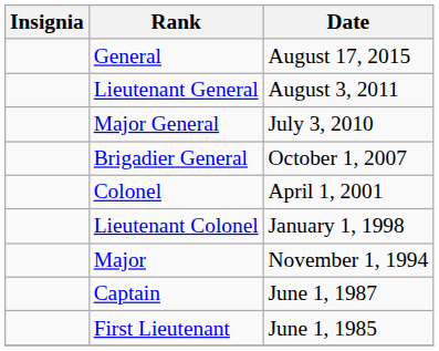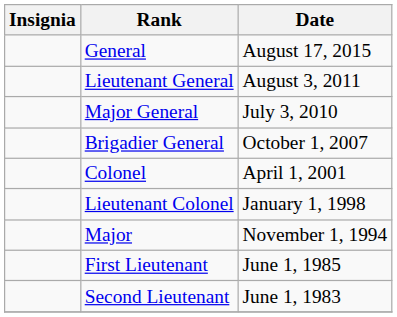 <table class="wikitable">
 <tr>
 <th>Insignia</th>
 <th>Rank</th>
 <th>Date</th>
 </tr>
 <tr>
 <td></td>
 <td><a href='#'>General</a></td>
 <td>August 17, 2015</td>
 </tr>
 <tr>
 <td></td>
 <td><a href='#'>Lieutenant General</a></td>
 <td>August 3, 2011</td>
 </tr>
 <tr>
 <td></td>
 <td><a href='#'>Major General</a></td>
 <td>July 3, 2010</td>
 </tr>
 <tr>
 <td></td>
 <td><a href='#'>Brigadier General</a></td>
 <td>October 1, 2007</td>
 </tr>
 <tr>
 <td></td>
 <td><a href='#'>Colonel</a></td>
 <td>April 1, 2001</td>
 </tr>
 <tr>
 <td></td>
 <td><a href='#'>Lieutenant Colonel</a></td>
 <td>January 1, 1998</td>
 </tr>
 <tr>
 <td></td>
 <td><a href='#'>Major</a></td>
 <td>November 1, 1994</td>
 </tr>
 <tr>
 <td></td>
-<td><a href='#'>Captain</a></td>
-<td>June 1, 1987</td>
-</tr>
-<tr>
-<td></td>
 <td><a href='#'>First Lieutenant</a></td>
 <td>June 1, 1985</td>
 </tr>
 <tr>
+<td></td>
+<td><a href='#'>Second Lieutenant</a></td>
+<td>June 1, 1983</td>
+</tr>
+<tr>
 </tr>
 </table>
